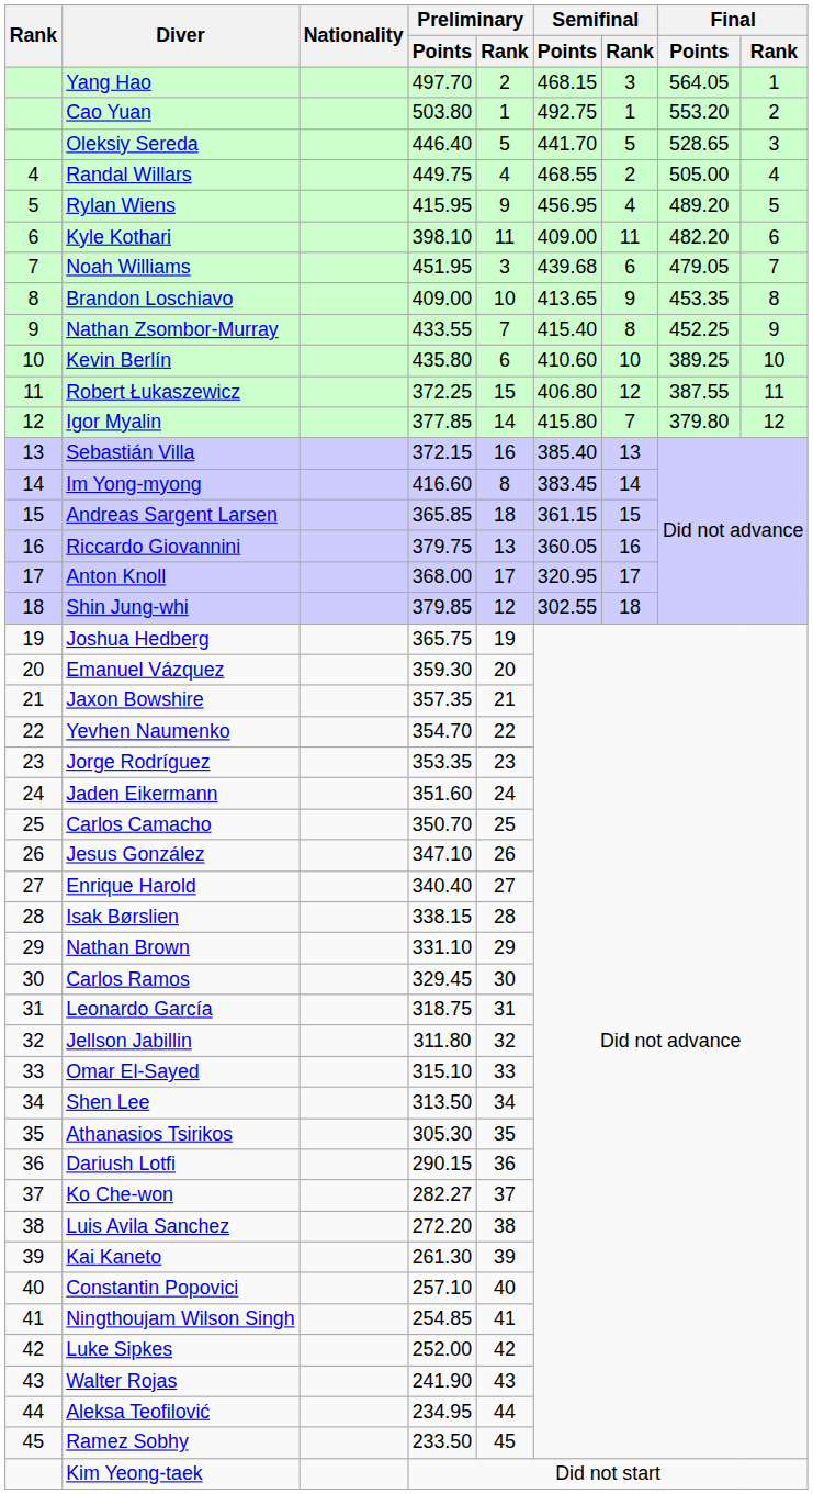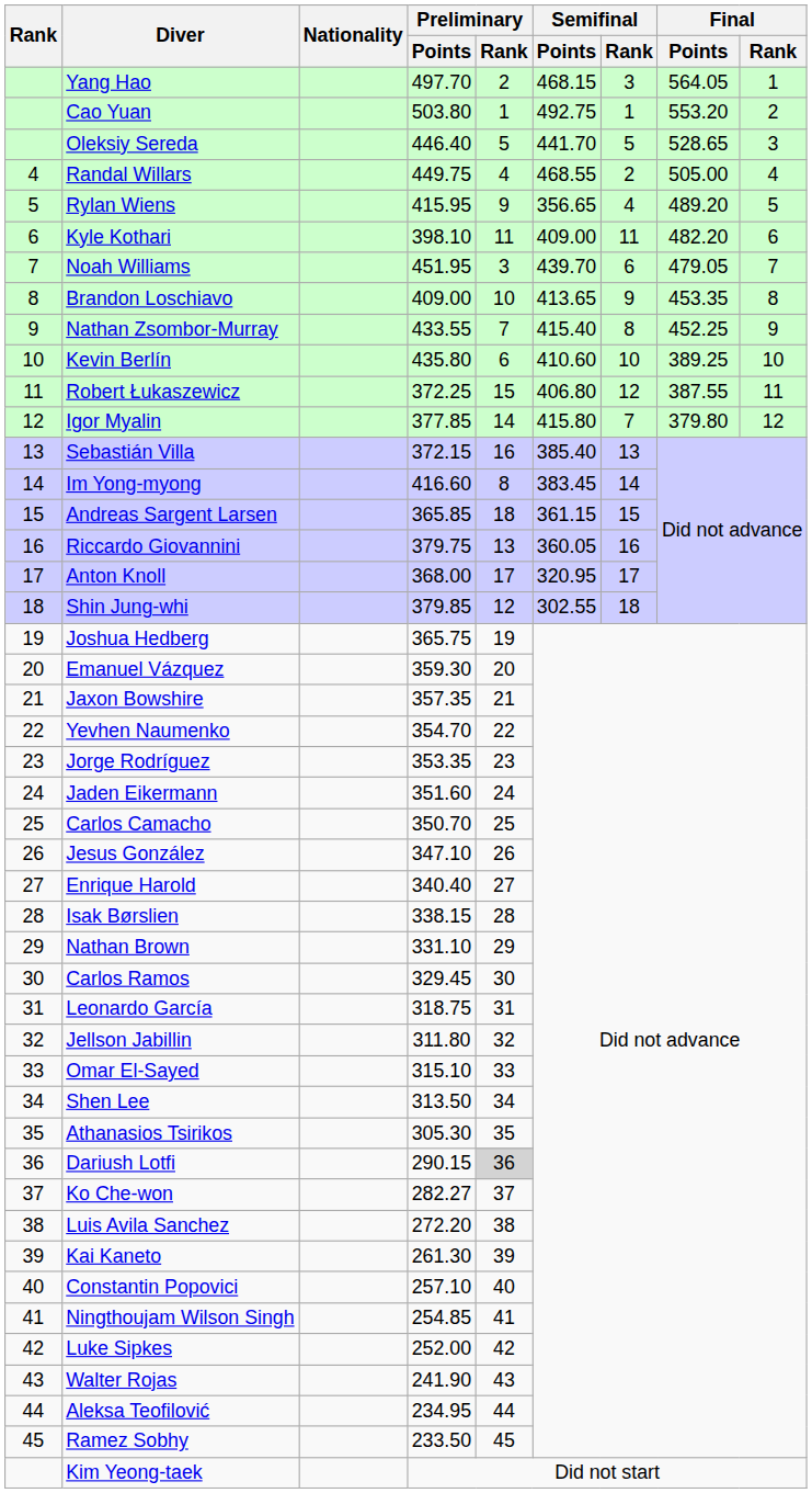 <table class="wikitable sortable" style="text-align:center">
 <tr>
 <th rowspan=2>Rank</th>
 <th rowspan=2>Diver</th>
 <th rowspan=2>Nationality</th>
 <th colspan=2>Preliminary</th>
 <th colspan=2>Semifinal</th>
 <th colspan=2>Final</th>
 </tr>
 <tr>
 <th>Points</th>
 <th>Rank</th>
 <th>Points</th>
 <th>Rank</th>
 <th>Points</th>
 <th>Rank</th>
 </tr>
 <tr bgcolor=ccffcc>
 <td></td>
 <td align=left><a href='#'>Yang Hao</a></td>
 <td align=left></td>
 <td>497.70</td>
 <td>2</td>
 <td>468.15</td>
 <td>3</td>
 <td>564.05</td>
 <td>1</td>
 </tr>
 <tr bgcolor=ccffcc>
 <td></td>
 <td align=left><a href='#'>Cao Yuan</a></td>
 <td align=left></td>
 <td>503.80</td>
 <td>1</td>
 <td>492.75</td>
 <td>1</td>
 <td>553.20</td>
 <td>2</td>
 </tr>
 <tr bgcolor=ccffcc>
 <td></td>
 <td align=left><a href='#'>Oleksiy Sereda</a></td>
 <td align=left></td>
 <td>446.40</td>
 <td>5</td>
 <td>441.70</td>
 <td>5</td>
 <td>528.65</td>
 <td>3</td>
 </tr>
 <tr bgcolor=ccffcc>
 <td>4</td>
 <td align=left><a href='#'>Randal Willars</a></td>
 <td align=left></td>
 <td>449.75</td>
 <td>4</td>
 <td>468.55</td>
 <td>2</td>
 <td>505.00</td>
 <td>4</td>
 </tr>
 <tr bgcolor=ccffcc>
 <td>5</td>
 <td align=left><a href='#'>Rylan Wiens</a></td>
 <td align=left></td>
 <td>415.95</td>
 <td>9</td>
-<td>456.95</td>
+<td>356.65</td>
 <td>4</td>
 <td>489.20</td>
 <td>5</td>
 </tr>
 <tr bgcolor=ccffcc>
 <td>6</td>
 <td align=left><a href='#'>Kyle Kothari</a></td>
 <td align=left></td>
 <td>398.10</td>
 <td>11</td>
 <td>409.00</td>
 <td>11</td>
 <td>482.20</td>
 <td>6</td>
 </tr>
 <tr bgcolor=ccffcc>
 <td>7</td>
 <td align=left><a href='#'>Noah Williams</a></td>
 <td align=left></td>
 <td>451.95</td>
 <td>3</td>
-<td>439.68</td>
+<td>439.70</td>
 <td>6</td>
 <td>479.05</td>
 <td>7</td>
 </tr>
 <tr bgcolor=ccffcc>
 <td>8</td>
 <td align=left><a href='#'>Brandon Loschiavo</a></td>
 <td align=left></td>
 <td>409.00</td>
 <td>10</td>
 <td>413.65</td>
 <td>9</td>
 <td>453.35</td>
 <td>8</td>
 </tr>
 <tr bgcolor=ccffcc>
 <td>9</td>
 <td align=left><a href='#'>Nathan Zsombor-Murray</a></td>
 <td align=left></td>
 <td>433.55</td>
 <td>7</td>
 <td>415.40</td>
 <td>8</td>
 <td>452.25</td>
 <td>9</td>
 </tr>
 <tr bgcolor=ccffcc>
 <td>10</td>
 <td align=left><a href='#'>Kevin Berlín</a></td>
 <td align=left></td>
 <td>435.80</td>
 <td>6</td>
 <td>410.60</td>
 <td>10</td>
 <td>389.25</td>
 <td>10</td>
 </tr>
 <tr bgcolor=ccffcc>
 <td>11</td>
 <td align=left><a href='#'>Robert Łukaszewicz</a></td>
 <td align=left></td>
 <td>372.25</td>
 <td>15</td>
 <td>406.80</td>
 <td>12</td>
 <td>387.55</td>
 <td>11</td>
 </tr>
 <tr bgcolor=ccffcc>
 <td>12</td>
 <td align=left><a href='#'>Igor Myalin</a></td>
 <td align=left></td>
 <td>377.85</td>
 <td>14</td>
 <td>415.80</td>
 <td>7</td>
 <td>379.80</td>
 <td>12</td>
 </tr>
 <tr bgcolor=ccccff>
 <td>13</td>
 <td align=left><a href='#'>Sebastián Villa</a></td>
 <td align=left></td>
 <td>372.15</td>
 <td>16</td>
 <td>385.40</td>
 <td>13</td>
 <td rowspan=6 colspan=2>Did not advance</td>
 </tr>
 <tr bgcolor=ccccff>
 <td>14</td>
 <td align=left><a href='#'>Im Yong-myong</a></td>
 <td align=left></td>
 <td>416.60</td>
 <td>8</td>
 <td>383.45</td>
 <td>14</td>
 </tr>
 <tr bgcolor=ccccff>
 <td>15</td>
 <td align=left><a href='#'>Andreas Sargent Larsen</a></td>
 <td align=left></td>
 <td>365.85</td>
 <td>18</td>
 <td>361.15</td>
 <td>15</td>
 </tr>
 <tr bgcolor=ccccff>
 <td>16</td>
 <td align=left><a href='#'>Riccardo Giovannini</a></td>
 <td align=left></td>
 <td>379.75</td>
 <td>13</td>
 <td>360.05</td>
 <td>16</td>
 </tr>
 <tr bgcolor=ccccff>
 <td>17</td>
 <td align=left><a href='#'>Anton Knoll</a></td>
 <td align=left></td>
 <td>368.00</td>
 <td>17</td>
 <td>320.95</td>
 <td>17</td>
 </tr>
 <tr bgcolor=ccccff>
 <td>18</td>
 <td align=left><a href='#'>Shin Jung-whi</a></td>
 <td align=left></td>
 <td>379.85</td>
 <td>12</td>
 <td>302.55</td>
 <td>18</td>
 </tr>
 <tr>
 <td>19</td>
 <td align=left><a href='#'>Joshua Hedberg</a></td>
 <td align=left></td>
 <td>365.75</td>
 <td>19</td>
 <td rowspan=27 colspan=4>Did not advance</td>
 </tr>
 <tr>
 <td>20</td>
 <td align=left><a href='#'>Emanuel Vázquez</a></td>
 <td align=left></td>
 <td>359.30</td>
 <td>20</td>
 </tr>
 <tr>
 <td>21</td>
 <td align=left><a href='#'>Jaxon Bowshire</a></td>
 <td align=left></td>
 <td>357.35</td>
 <td>21</td>
 </tr>
 <tr>
 <td>22</td>
 <td align=left><a href='#'>Yevhen Naumenko</a></td>
 <td align=left></td>
 <td>354.70</td>
 <td>22</td>
 </tr>
 <tr>
 <td>23</td>
 <td align=left><a href='#'>Jorge Rodríguez</a></td>
 <td align=left></td>
 <td>353.35</td>
 <td>23</td>
 </tr>
 <tr>
 <td>24</td>
 <td align=left><a href='#'>Jaden Eikermann</a></td>
 <td align=left></td>
 <td>351.60</td>
 <td>24</td>
 </tr>
 <tr>
 <td>25</td>
 <td align=left><a href='#'>Carlos Camacho</a></td>
 <td align=left></td>
 <td>350.70</td>
 <td>25</td>
 </tr>
 <tr>
 <td>26</td>
 <td align=left><a href='#'>Jesus González</a></td>
 <td align=left></td>
 <td>347.10</td>
 <td>26</td>
 </tr>
 <tr>
 <td>27</td>
 <td align=left><a href='#'>Enrique Harold</a></td>
 <td align=left></td>
 <td>340.40</td>
 <td>27</td>
 </tr>
 <tr>
 <td>28</td>
 <td align=left><a href='#'>Isak Børslien</a></td>
 <td align=left></td>
 <td>338.15</td>
 <td>28</td>
 </tr>
 <tr>
 <td>29</td>
 <td align=left><a href='#'>Nathan Brown</a></td>
 <td align=left></td>
 <td>331.10</td>
 <td>29</td>
 </tr>
 <tr>
 <td>30</td>
 <td align=left><a href='#'>Carlos Ramos</a></td>
 <td align=left></td>
 <td>329.45</td>
 <td>30</td>
 </tr>
 <tr>
 <td>31</td>
 <td align=left><a href='#'>Leonardo García</a></td>
 <td align=left></td>
 <td>318.75</td>
 <td>31</td>
 </tr>
 <tr>
 <td>32</td>
 <td align=left><a href='#'>Jellson Jabillin</a></td>
 <td align=left></td>
 <td>311.80</td>
 <td>32</td>
 </tr>
 <tr>
 <td>33</td>
 <td align=left><a href='#'>Omar El-Sayed</a></td>
 <td align=left></td>
 <td>315.10</td>
 <td>33</td>
 </tr>
 <tr>
 <td>34</td>
 <td align=left><a href='#'>Shen Lee</a></td>
 <td align=left></td>
 <td>313.50</td>
 <td>34</td>
 </tr>
 <tr>
 <td>35</td>
 <td align=left><a href='#'>Athanasios Tsirikos</a></td>
 <td align=left></td>
 <td>305.30</td>
 <td>35</td>
 </tr>
 <tr>
 <td>36</td>
 <td align=left><a href='#'>Dariush Lotfi</a></td>
 <td align=left></td>
 <td>290.15</td>
-<td>36</td>
+<td style="background: lightgrey;">36</td>
 </tr>
 <tr>
 <td>37</td>
 <td align=left><a href='#'>Ko Che-won</a></td>
 <td align=left></td>
 <td>282.27</td>
 <td>37</td>
 </tr>
 <tr>
 <td>38</td>
 <td align=left><a href='#'>Luis Avila Sanchez</a></td>
 <td align=left></td>
 <td>272.20</td>
 <td>38</td>
 </tr>
 <tr>
 <td>39</td>
 <td align=left><a href='#'>Kai Kaneto</a></td>
 <td align=left></td>
 <td>261.30</td>
 <td>39</td>
 </tr>
 <tr>
 <td>40</td>
 <td align=left><a href='#'>Constantin Popovici</a></td>
 <td align=left></td>
 <td>257.10</td>
 <td>40</td>
 </tr>
 <tr>
 <td>41</td>
 <td align=left><a href='#'>Ningthoujam Wilson Singh</a></td>
 <td align=left></td>
 <td>254.85</td>
 <td>41</td>
 </tr>
 <tr>
 <td>42</td>
 <td align=left><a href='#'>Luke Sipkes</a></td>
 <td align=left></td>
 <td>252.00</td>
 <td>42</td>
 </tr>
 <tr>
 <td>43</td>
 <td align=left><a href='#'>Walter Rojas</a></td>
 <td align=left></td>
 <td>241.90</td>
 <td>43</td>
 </tr>
 <tr>
 <td>44</td>
 <td align=left><a href='#'>Aleksa Teofilović</a></td>
 <td align=left></td>
 <td>234.95</td>
 <td>44</td>
 </tr>
 <tr>
 <td>45</td>
 <td align=left><a href='#'>Ramez Sobhy</a></td>
 <td align=left></td>
 <td>233.50</td>
 <td>45</td>
 </tr>
 <tr>
 <td></td>
 <td align=left><a href='#'>Kim Yeong-taek</a></td>
 <td align=left></td>
 <td colspan=6>Did not start</td>
 </tr>
 </table>
